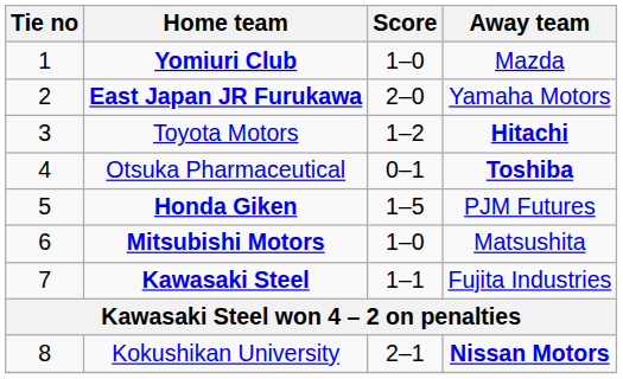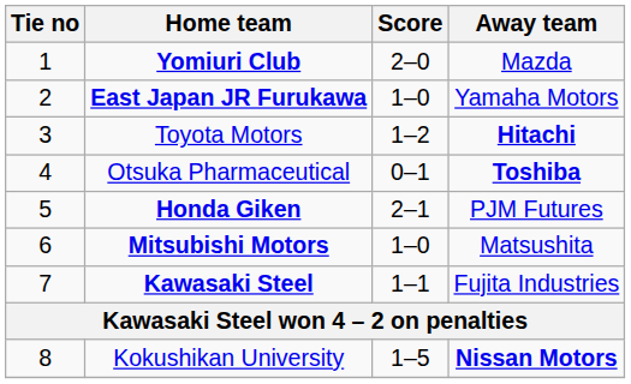 <table class="wikitable" style="text-align: center">
 <tr>
 <th>Tie no</th>
 <th>Home team</th>
 <th>Score</th>
 <th>Away team</th>
 </tr>
 <tr>
 <td>1</td>
 <td><strong><a href='#'>Yomiuri Club</a></strong></td>
-<td>1–0</td>
+<td>2–0</td>
 <td><a href='#'>Mazda</a></td>
 </tr>
 <tr>
 <td>2</td>
 <td><strong><a href='#'>East Japan JR Furukawa</a></strong></td>
-<td>2–0</td>
+<td>1–0</td>
 <td><a href='#'>Yamaha Motors</a></td>
 </tr>
 <tr>
 <td>3</td>
 <td><a href='#'>Toyota Motors</a></td>
 <td>1–2</td>
 <td><strong><a href='#'>Hitachi</a></strong></td>
 </tr>
 <tr>
 <td>4</td>
 <td><a href='#'>Otsuka Pharmaceutical</a></td>
 <td>0–1</td>
 <td><strong><a href='#'>Toshiba</a></strong></td>
 </tr>
 <tr>
 <td>5</td>
 <td><strong><a href='#'>Honda Giken</a></strong></td>
-<td>1–5</td>
+<td>2–1</td>
 <td><a href='#'>PJM Futures</a></td>
 </tr>
 <tr>
 <td>6</td>
 <td><strong><a href='#'>Mitsubishi Motors</a></strong></td>
 <td>1–0</td>
 <td><a href='#'>Matsushita</a></td>
 </tr>
 <tr>
 <td>7</td>
 <td><strong><a href='#'>Kawasaki Steel</a></strong></td>
 <td>1–1</td>
 <td><a href='#'>Fujita Industries</a></td>
 </tr>
 <tr>
 <th colspan="4">Kawasaki Steel won 4 – 2 on penalties</th>
 </tr>
 <tr>
 <td>8</td>
 <td><a href='#'>Kokushikan University</a></td>
-<td>2–1</td>
+<td>1–5</td>
 <td><strong><a href='#'>Nissan Motors</a></strong></td>
 </tr>
 <tr>
 </tr>
 </table>
